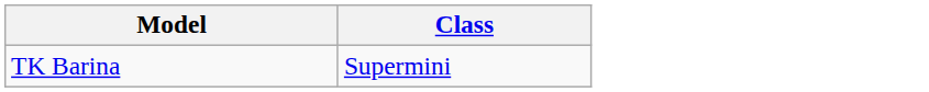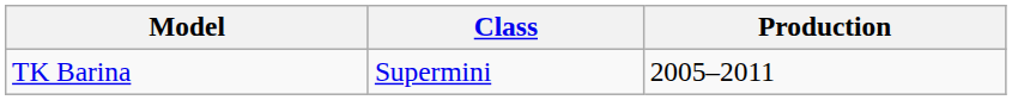 <table class="wikitable">
 <tr>
 <th style="width:200px;">Model</th>
 <th style="width:150px;"><a href='#'>Class</a></th>
+<th style="width:200px;">Production</th>
 </tr>
 <tr>
 <td valign="top"><a href='#'>TK Barina</a></td>
 <td valign="top"><a href='#'>Supermini</a></td>
+<td valign="top">2005–2011</td>
 </tr>
 </table>
